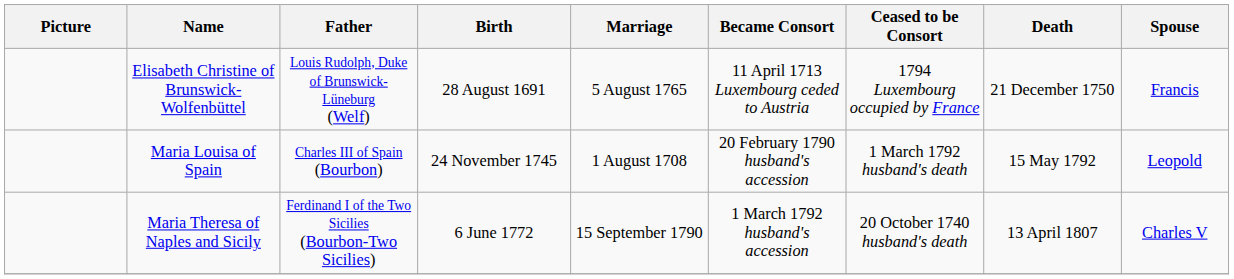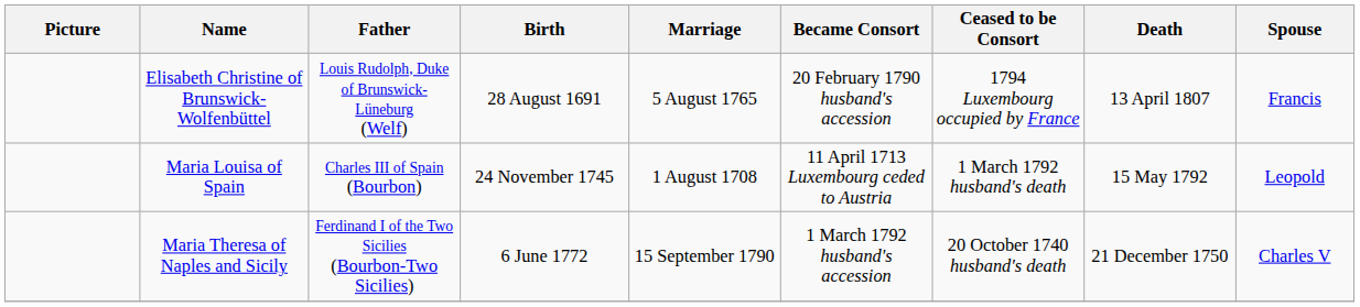 <table width=95% class="wikitable">
 <tr>
 <th width = "8%">Picture</th>
 <th width = "10%">Name</th>
 <th width = "9%">Father</th>
 <th width = "10%">Birth</th>
 <th width = "9%">Marriage</th>
 <th width = "9%">Became Consort</th>
 <th width = "9%">Ceased to be Consort</th>
 <th width = "9%">Death</th>
 <th width = "7%">Spouse</th>
 </tr>
 <tr>
 <td align="center"></td>
 <td align="center"><a href='#'>Elisabeth Christine of Brunswick-Wolfenbüttel</a></td>
 <td align="center"><small><a href='#'>Louis Rudolph, Duke of Brunswick-Lüneburg</a></small><br>(<a href='#'>Welf</a>)</td>
 <td align="center">28 August 1691</td>
 <td align="center">5 August 1765</td>
-<td align="center">11 April 1713<br><em>Luxembourg ceded to Austria</em></td>
+<td align="center">20 February 1790<br><em>husband's accession</em></td>
 <td align="center">1794<br><em>Luxembourg occupied by <a href='#'>France</a></em></td>
-<td align="center">21 December 1750</td>
+<td align="center">13 April 1807</td>
 <td align="center"><a href='#'>Francis</a></td>
 </tr>
 <tr>
 <td align="center"></td>
 <td align="center"><a href='#'>Maria Louisa of Spain</a></td>
 <td align="center"><small><a href='#'>Charles III of Spain</a></small><br>(<a href='#'>Bourbon</a>)</td>
 <td align="center">24 November 1745</td>
 <td align="center">1 August 1708</td>
-<td align="center">20 February 1790<br><em>husband's accession</em></td>
+<td align="center">11 April 1713<br><em>Luxembourg ceded to Austria</em></td>
 <td align="center">1 March 1792<br><em>husband's death</em></td>
 <td align="center">15 May 1792</td>
 <td align="center"><a href='#'>Leopold</a></td>
 </tr>
 <tr>
 <td align="center"></td>
 <td align="center"><a href='#'>Maria Theresa of Naples and Sicily</a></td>
 <td align="center"><small><a href='#'>Ferdinand I of the Two Sicilies</a></small><br>(<a href='#'>Bourbon-Two Sicilies</a>)</td>
 <td align="center">6 June 1772</td>
 <td align="center">15 September 1790</td>
 <td align="center">1 March 1792<br><em>husband's accession</em></td>
 <td align="center">20 October 1740<br><em>husband's death</em></td>
-<td align="center">13 April 1807</td>
+<td align="center">21 December 1750</td>
 <td align="center"><a href='#'>Charles V</a></td>
 </tr>
 <tr>
 </tr>
 </table>
